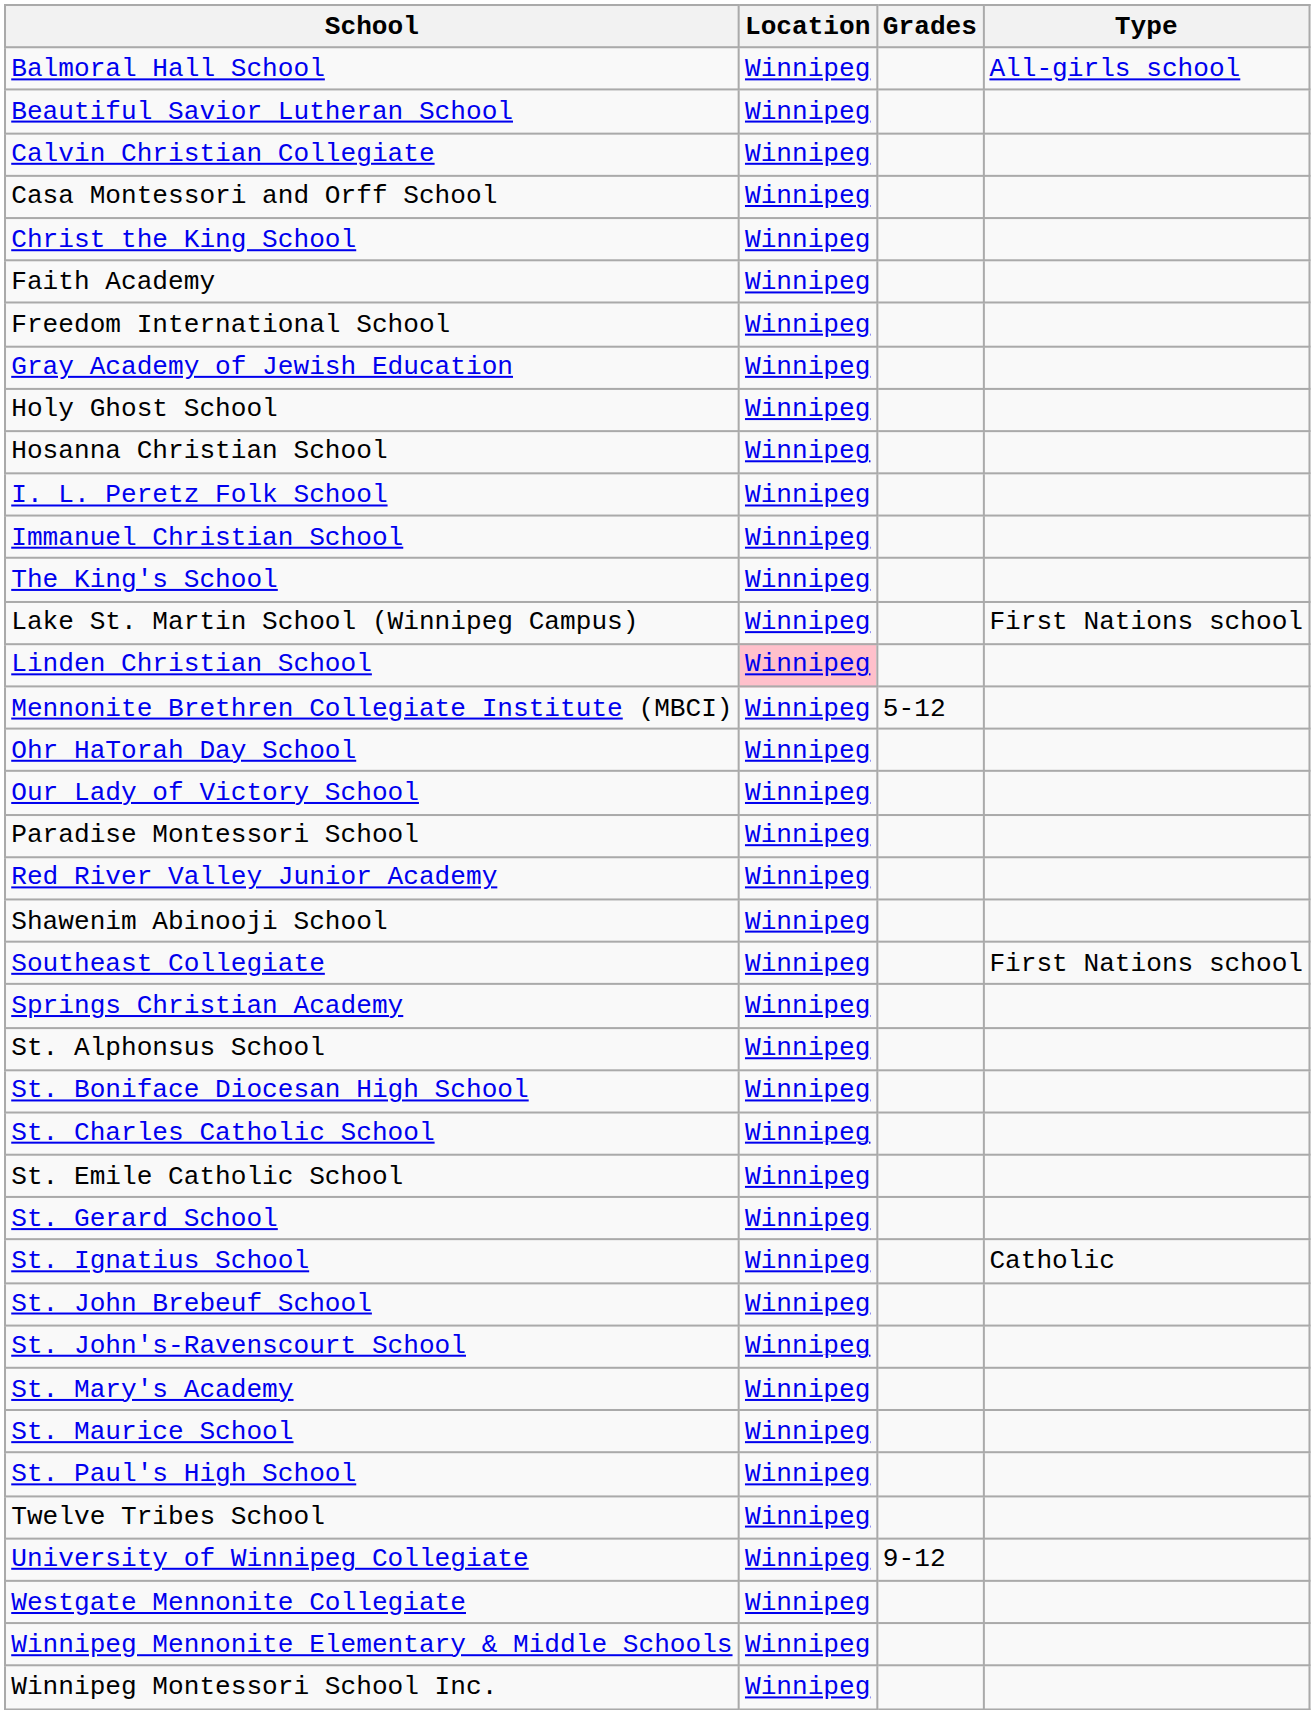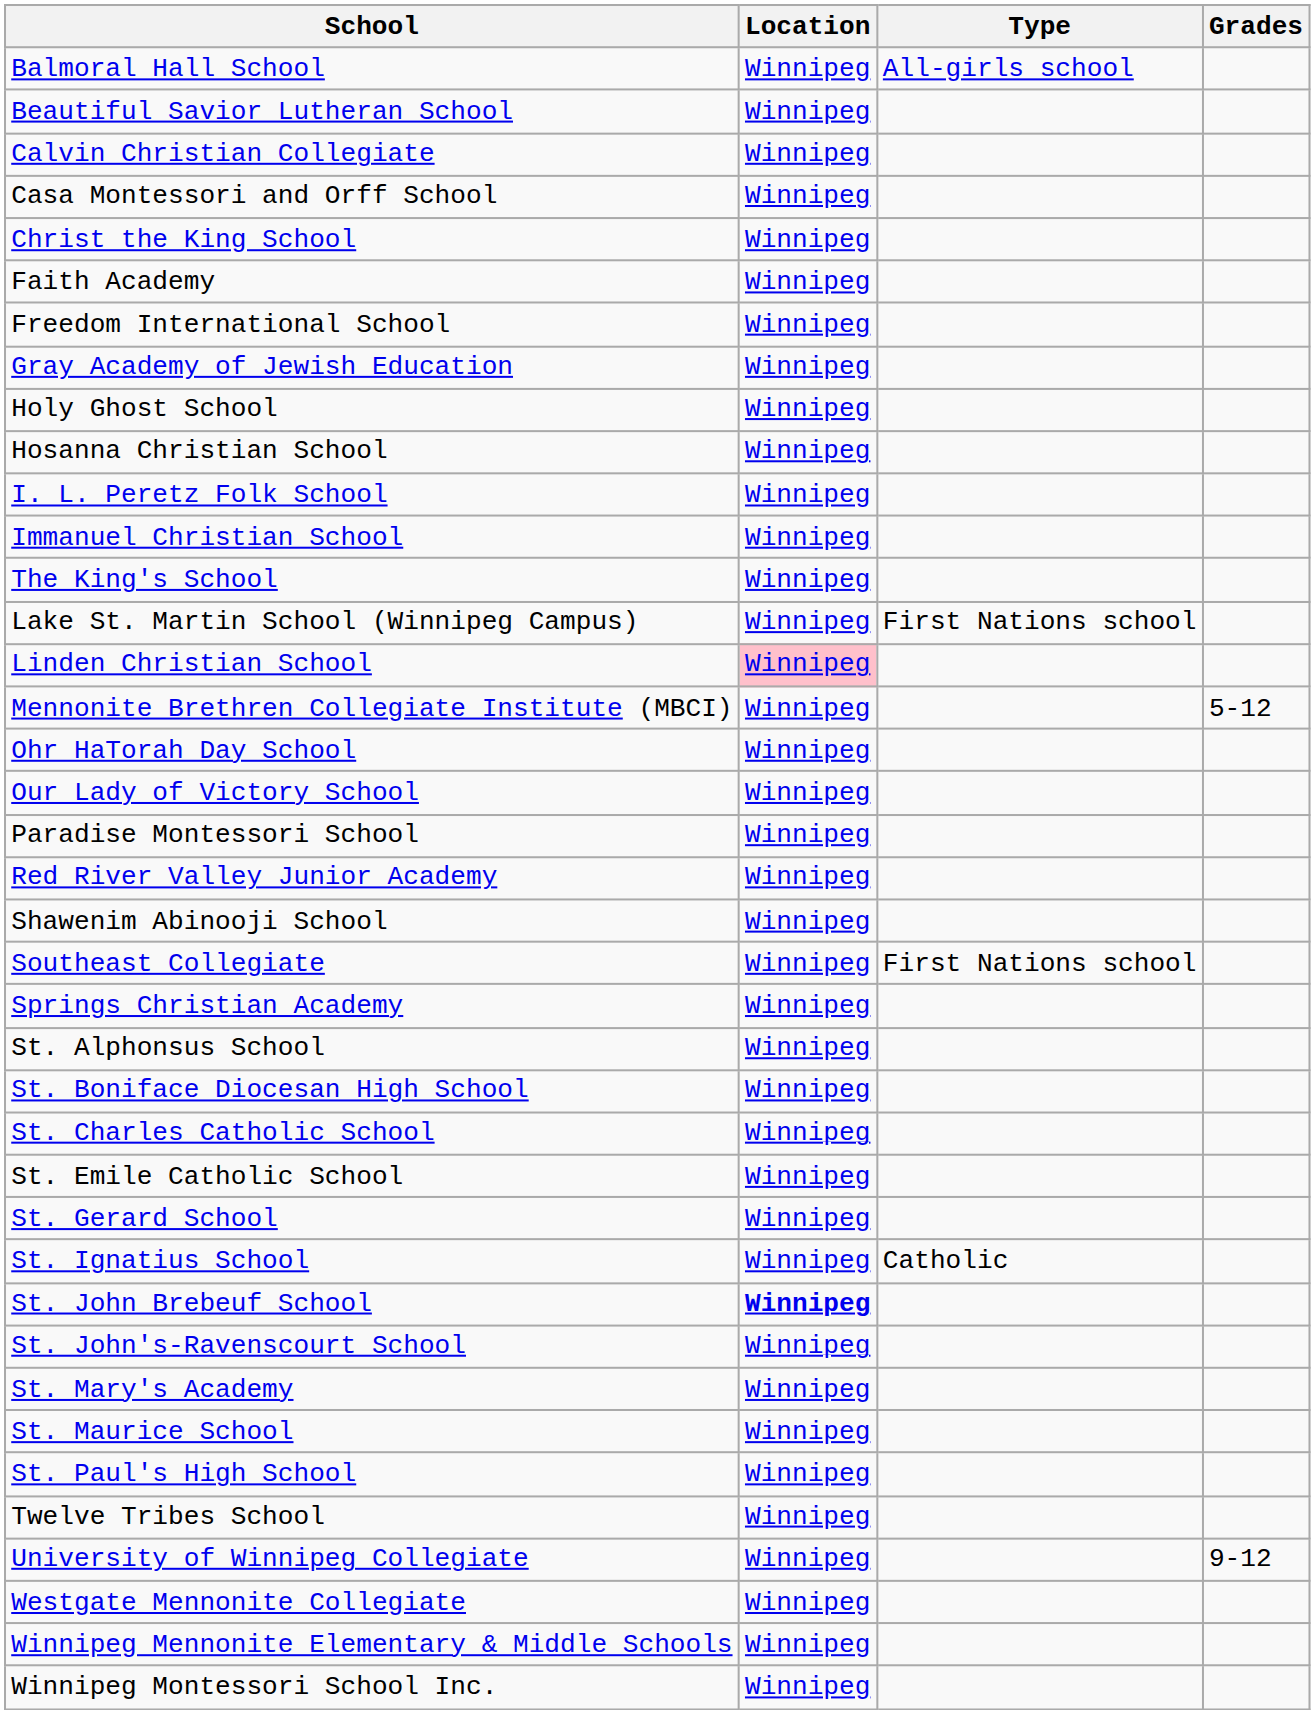 <table class="wikitable">
 <tr>
 <th>School</th>
 <th>Location</th>
+<th>Type</th>
 <th>Grades</th>
-<th>Type</th>
 </tr>
 <tr>
 <td><a href='#'>Balmoral Hall School</a></td>
 <td><a href='#'>Winnipeg</a></td>
+<td><a href='#'>All-girls school</a></td>
 <td></td>
-<td><a href='#'>All-girls school</a></td>
 </tr>
 <tr>
 <td><a href='#'>Beautiful Savior Lutheran School</a></td>
 <td><a href='#'>Winnipeg</a></td>
 <td></td>
 <td></td>
 </tr>
 <tr>
 <td><a href='#'>Calvin Christian Collegiate</a></td>
 <td><a href='#'>Winnipeg</a></td>
 <td></td>
 <td></td>
 </tr>
 <tr>
 <td>Casa Montessori and Orff School</td>
 <td><a href='#'>Winnipeg</a></td>
 <td></td>
 <td></td>
 </tr>
 <tr>
 <td><a href='#'>Christ the King School</a></td>
 <td><a href='#'>Winnipeg</a></td>
 <td></td>
 <td></td>
 </tr>
 <tr>
 <td>Faith Academy</td>
 <td><a href='#'>Winnipeg</a></td>
 <td></td>
 <td></td>
 </tr>
 <tr>
 <td>Freedom International School</td>
 <td><a href='#'>Winnipeg</a></td>
 <td></td>
 <td></td>
 </tr>
 <tr>
 <td><a href='#'>Gray Academy of Jewish Education</a></td>
 <td><a href='#'>Winnipeg</a></td>
 <td></td>
 <td></td>
 </tr>
 <tr>
 <td>Holy Ghost School</td>
 <td><a href='#'>Winnipeg</a></td>
 <td></td>
 <td></td>
 </tr>
 <tr>
 <td>Hosanna Christian School</td>
 <td><a href='#'>Winnipeg</a></td>
 <td></td>
 <td></td>
 </tr>
 <tr>
 <td><a href='#'>I. L. Peretz Folk School</a></td>
 <td><a href='#'>Winnipeg</a></td>
 <td></td>
 <td></td>
 </tr>
 <tr>
 <td><a href='#'>Immanuel Christian School</a></td>
 <td><a href='#'>Winnipeg</a></td>
 <td></td>
 <td></td>
 </tr>
 <tr>
 <td><a href='#'>The King's School</a></td>
 <td><a href='#'>Winnipeg</a></td>
 <td></td>
 <td></td>
 </tr>
 <tr>
 <td>Lake St. Martin School (Winnipeg Campus)</td>
 <td><a href='#'>Winnipeg</a></td>
+<td>First Nations school</td>
 <td></td>
-<td>First Nations school</td>
 </tr>
 <tr>
 <td><a href='#'>Linden Christian School</a></td>
 <td style="background: pink;"><a href='#'>Winnipeg</a></td>
 <td></td>
 <td></td>
 </tr>
 <tr>
 <td><a href='#'>Mennonite Brethren Collegiate Institute</a> (MBCI)</td>
 <td><a href='#'>Winnipeg</a></td>
+<td></td>
 <td>5-12</td>
-<td></td>
 </tr>
 <tr>
 <td><a href='#'>Ohr HaTorah Day School</a></td>
 <td><a href='#'>Winnipeg</a></td>
 <td></td>
 <td></td>
 </tr>
 <tr>
 <td><a href='#'>Our Lady of Victory School</a></td>
 <td><a href='#'>Winnipeg</a></td>
 <td></td>
 <td></td>
 </tr>
 <tr>
 <td>Paradise Montessori School</td>
 <td><a href='#'>Winnipeg</a></td>
 <td></td>
 <td></td>
 </tr>
 <tr>
 <td><a href='#'>Red River Valley Junior Academy</a></td>
 <td><a href='#'>Winnipeg</a></td>
 <td></td>
 <td></td>
 </tr>
 <tr>
 <td>Shawenim Abinooji School</td>
 <td><a href='#'>Winnipeg</a></td>
 <td></td>
 <td></td>
 </tr>
 <tr>
 <td><a href='#'>Southeast Collegiate</a></td>
 <td><a href='#'>Winnipeg</a></td>
+<td>First Nations school</td>
 <td></td>
-<td>First Nations school</td>
 </tr>
 <tr>
 <td><a href='#'>Springs Christian Academy</a></td>
 <td><a href='#'>Winnipeg</a></td>
 <td></td>
 <td></td>
 </tr>
 <tr>
 <td>St. Alphonsus School</td>
 <td><a href='#'>Winnipeg</a></td>
 <td></td>
 <td></td>
 </tr>
 <tr>
 <td><a href='#'>St. Boniface Diocesan High School</a></td>
 <td><a href='#'>Winnipeg</a></td>
 <td></td>
 <td></td>
 </tr>
 <tr>
 <td><a href='#'>St. Charles Catholic School</a></td>
 <td><a href='#'>Winnipeg</a></td>
 <td></td>
 <td></td>
 </tr>
 <tr>
 <td>St. Emile Catholic School</td>
 <td><a href='#'>Winnipeg</a></td>
 <td></td>
 <td></td>
 </tr>
 <tr>
 <td><a href='#'>St. Gerard School</a></td>
 <td><a href='#'>Winnipeg</a></td>
 <td></td>
 <td></td>
 </tr>
 <tr>
 <td><a href='#'>St. Ignatius School</a></td>
 <td><a href='#'>Winnipeg</a></td>
+<td>Catholic</td>
 <td></td>
-<td>Catholic</td>
 </tr>
 <tr>
 <td><a href='#'>St. John Brebeuf School</a></td>
-<td><a href='#'>Winnipeg</a></td>
+<td><strong><a href='#'>Winnipeg</a></strong></td>
 <td></td>
 <td></td>
 </tr>
 <tr>
 <td><a href='#'>St. John's-Ravenscourt School</a></td>
 <td><a href='#'>Winnipeg</a></td>
 <td></td>
 <td></td>
 </tr>
 <tr>
 <td><a href='#'>St. Mary's Academy</a></td>
 <td><a href='#'>Winnipeg</a></td>
 <td></td>
 <td></td>
 </tr>
 <tr>
 <td><a href='#'>St. Maurice School</a></td>
 <td><a href='#'>Winnipeg</a></td>
 <td></td>
 <td></td>
 </tr>
 <tr>
 <td><a href='#'>St. Paul's High School</a></td>
 <td><a href='#'>Winnipeg</a></td>
 <td></td>
 <td></td>
 </tr>
 <tr>
 <td>Twelve Tribes School</td>
 <td><a href='#'>Winnipeg</a></td>
 <td></td>
 <td></td>
 </tr>
 <tr>
 <td><a href='#'>University of Winnipeg Collegiate</a></td>
 <td><a href='#'>Winnipeg</a></td>
+<td></td>
 <td>9-12</td>
-<td></td>
 </tr>
 <tr>
 <td><a href='#'>Westgate Mennonite Collegiate</a></td>
 <td><a href='#'>Winnipeg</a></td>
 <td></td>
 <td></td>
 </tr>
 <tr>
 <td><a href='#'>Winnipeg Mennonite Elementary & Middle Schools</a></td>
 <td><a href='#'>Winnipeg</a></td>
 <td></td>
 <td></td>
 </tr>
 <tr>
 <td>Winnipeg Montessori School Inc.</td>
 <td><a href='#'>Winnipeg</a></td>
 <td></td>
 <td></td>
 </tr>
 </table>
